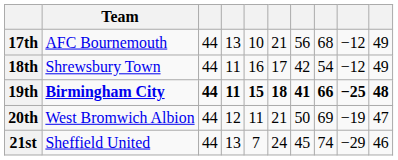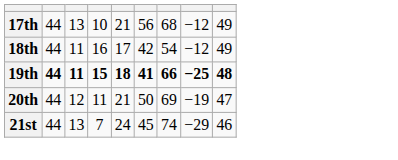 <table class="wikitable" style="text-align:center">
 <tr>
 <th scope="col"></th>
-<th scope="col">Team</th>
 <th scope="col"></th>
 <th scope="col"></th>
 <th scope="col"></th>
 <th scope="col"></th>
 <th scope="col"></th>
 <th scope="col"></th>
 <th scope="col"></th>
 <th scope="col"></th>
 </tr>
 <tr>
 <th scope="row">17th</th>
-<td align="left"><a href='#'>AFC Bournemouth</a></td>
 <td>44</td>
 <td>13</td>
 <td>10</td>
 <td>21</td>
 <td>56</td>
 <td>68</td>
 <td>−12</td>
 <td>49</td>
 </tr>
 <tr>
 <th scope="row">18th</th>
-<td align="left"><a href='#'>Shrewsbury Town</a></td>
 <td>44</td>
 <td>11</td>
 <td>16</td>
 <td>17</td>
 <td>42</td>
 <td>54</td>
 <td>−12</td>
 <td>49</td>
 </tr>
 <tr style="font-weight:bold">
 <th scope="row">19th</th>
-<td align="left"><a href='#'>Birmingham City</a></td>
 <td>44</td>
 <td>11</td>
 <td>15</td>
 <td>18</td>
 <td>41</td>
 <td>66</td>
 <td>−25</td>
 <td>48</td>
 </tr>
 <tr>
 <th scope="row">20th</th>
-<td align="left"><a href='#'>West Bromwich Albion</a></td>
 <td>44</td>
 <td>12</td>
 <td>11</td>
 <td>21</td>
 <td>50</td>
 <td>69</td>
 <td>−19</td>
 <td>47</td>
 </tr>
 <tr>
 <th scope="row">21st</th>
-<td align="left"><a href='#'>Sheffield United</a></td>
 <td>44</td>
 <td>13</td>
 <td>7</td>
 <td>24</td>
 <td>45</td>
 <td>74</td>
 <td>−29</td>
 <td>46</td>
 </tr>
 </table>
